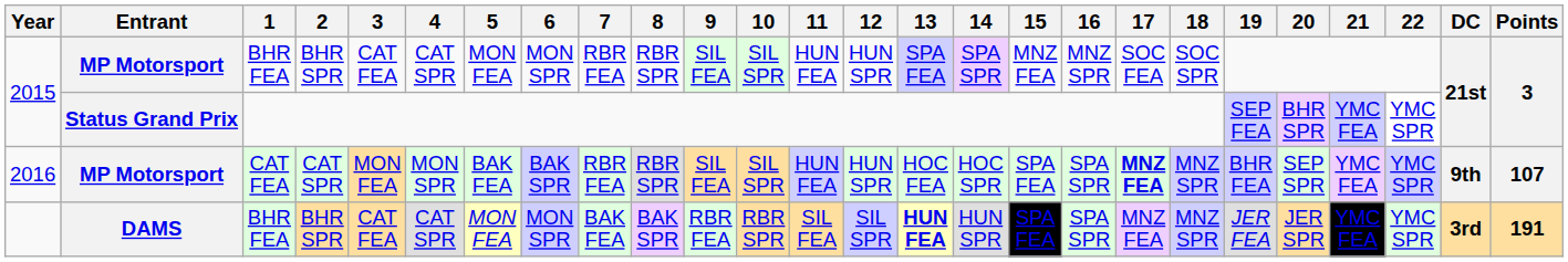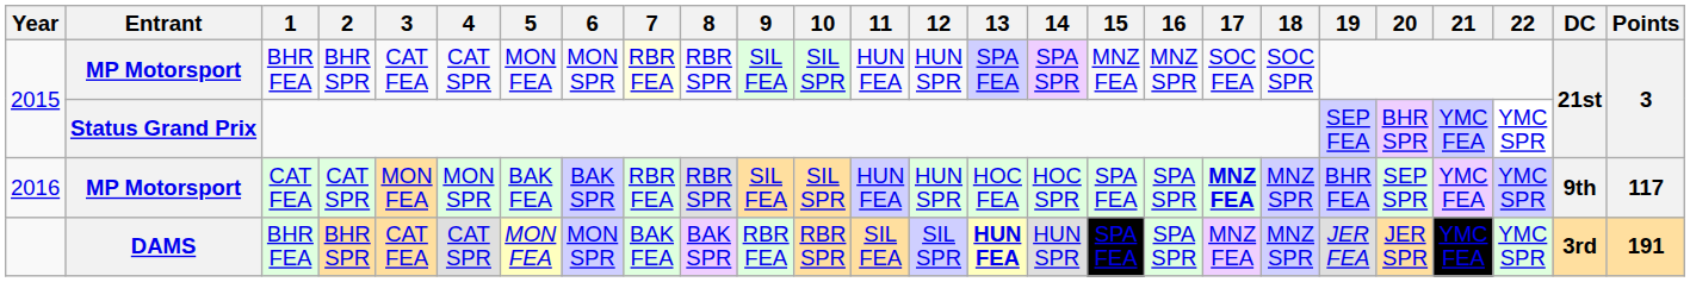 <table class="wikitable" style="text-align:center; font-size:85%">
 <tr>
 <th>Year</th>
 <th>Entrant</th>
 <th>1</th>
 <th>2</th>
 <th>3</th>
 <th>4</th>
 <th>5</th>
 <th>6</th>
 <th>7</th>
 <th>8</th>
 <th>9</th>
 <th>10</th>
 <th>11</th>
 <th>12</th>
 <th>13</th>
 <th>14</th>
 <th>15</th>
 <th>16</th>
 <th>17</th>
 <th>18</th>
 <th>19</th>
 <th>20</th>
 <th>21</th>
 <th>22</th>
 <th>DC</th>
 <th>Points</th>
 </tr>
 <tr>
 <td rowspan=2><a href='#'>2015</a></td>
 <th nowrap><a href='#'>MP Motorsport</a></th>
 <td><a href='#'>BHR<br>FEA</a></td>
 <td><a href='#'>BHR<br>SPR</a></td>
 <td><a href='#'>CAT<br>FEA</a></td>
 <td><a href='#'>CAT<br>SPR</a></td>
 <td><a href='#'>MON<br>FEA</a></td>
 <td><a href='#'>MON<br>SPR</a></td>
-<td><a href='#'>RBR<br>FEA</a></td>
+<td style="background: lightyellow;"><a href='#'>RBR<br>FEA</a></td>
 <td><a href='#'>RBR<br>SPR</a></td>
 <td style="background:#DFFFDF;"><a href='#'>SIL<br>FEA</a><br></td>
 <td style="background:#DFFFDF;"><a href='#'>SIL<br>SPR</a><br></td>
 <td><a href='#'>HUN<br>FEA</a></td>
 <td><a href='#'>HUN<br>SPR</a></td>
 <td style="background:#CFCFFF;"><a href='#'>SPA<br>FEA</a><br></td>
 <td style="background:#EFCFFF;"><a href='#'>SPA<br>SPR</a><br></td>
 <td><a href='#'>MNZ<br>FEA</a></td>
 <td><a href='#'>MNZ<br>SPR</a></td>
 <td><a href='#'>SOC<br>FEA</a></td>
 <td><a href='#'>SOC<br>SPR</a></td>
 <td colspan=4></td>
 <th rowspan=2>21st</th>
 <th rowspan=2>3</th>
 </tr>
 <tr>
 <th nowrap><a href='#'>Status Grand Prix</a></th>
 <td colspan=18></td>
 <td style="background:#CFCFFF;"><a href='#'>SEP<br>FEA</a><br></td>
 <td style="background:#EFCFFF;"><a href='#'>BHR<br>SPR</a><br></td>
 <td style="background:#CFCFFF;"><a href='#'>YMC<br>FEA</a><br></td>
 <td style="background:#FFFFFF;"><a href='#'>YMC<br>SPR</a><br></td>
 </tr>
 <tr>
 <td><a href='#'>2016</a></td>
 <th nowrap><a href='#'>MP Motorsport</a></th>
 <td style="background:#DFFFDF;"><a href='#'>CAT<br>FEA</a><br></td>
 <td style="background:#DFFFDF;"><a href='#'>CAT<br>SPR</a><br></td>
 <td style="background:#FFDF9F;"><a href='#'>MON<br>FEA</a><br></td>
 <td style="background:#DFFFDF;"><a href='#'>MON<br>SPR</a><br></td>
 <td style="background:#DFFFDF;"><a href='#'>BAK<br>FEA</a><br></td>
 <td style="background:#CFCFFF;"><a href='#'>BAK<br>SPR</a><br></td>
 <td style="background:#DFFFDF;"><a href='#'>RBR<br>FEA</a><br></td>
 <td style="background:#DFDFDF;"><a href='#'>RBR<br>SPR</a><br></td>
 <td style="background:#FFDF9F;"><a href='#'>SIL<br>FEA</a><br></td>
 <td style="background:#FFDF9F;"><a href='#'>SIL<br>SPR</a><br></td>
 <td style="background:#CFCFFF;"><a href='#'>HUN<br>FEA</a><br></td>
 <td style="background:#DFFFDF;"><a href='#'>HUN<br>SPR</a><br></td>
 <td style="background:#DFFFDF;"><a href='#'>HOC<br>FEA</a><br></td>
 <td style="background:#DFFFDF;"><a href='#'>HOC<br>SPR</a><br></td>
 <td style="background:#DFFFDF;"><a href='#'>SPA<br>FEA</a><br></td>
 <td style="background:#DFFFDF;"><a href='#'>SPA<br>SPR</a><br></td>
 <td style="background:#DFFFDF;"><strong><a href='#'>MNZ<br>FEA</a><br></strong></td>
 <td style="background:#CFCFFF;"><a href='#'>MNZ<br>SPR</a><br></td>
 <td style="background:#CFCFFF;"><a href='#'>BHR<br>FEA</a><br></td>
 <td style="background:#DFFFDF;"><a href='#'>SEP<br>SPR</a><br></td>
 <td style="background:#EFCFFF;"><a href='#'>YMC<br>FEA</a><br></td>
 <td style="background:#CFCFFF;"><a href='#'>YMC<br>SPR</a><br></td>
 <th>9th</th>
-<th>107</th>
+<th>117</th>
 </tr>
 <tr>
 <td></td>
 <th><a href='#'>DAMS</a></th>
 <td style="background:#DFFFDF;"><a href='#'>BHR<br>FEA</a><br></td>
 <td style="background:#FFDF9F;"><a href='#'>BHR<br>SPR</a><br></td>
 <td style="background:#FFDF9F;"><a href='#'>CAT<br>FEA</a><br></td>
 <td style="background:#DFDFDF;"><a href='#'>CAT<br>SPR</a><br></td>
 <td style="background:#FFFFBF;"><em><a href='#'>MON<br>FEA</a></em><br></td>
 <td style="background:#CFCFFF;"><a href='#'>MON<br>SPR</a><br></td>
 <td style="background:#DFFFDF;"><a href='#'>BAK<br>FEA</a><br></td>
 <td style="background:#EFCFFF;"><a href='#'>BAK<br>SPR</a><br></td>
 <td style="background:#DFFFDF;"><a href='#'>RBR<br>FEA</a><br></td>
 <td style="background:#FFDF9F;"><a href='#'>RBR<br>SPR</a><br></td>
 <td style="background:#FFDF9F;"><a href='#'>SIL<br>FEA</a><br></td>
 <td style="background:#CFCFFF;"><a href='#'>SIL<br>SPR</a><br></td>
 <td style="background:#FFFFBF;"><strong><a href='#'>HUN<br>FEA</a></strong><br></td>
 <td style="background:#DFDFDF;"><a href='#'>HUN<br>SPR</a><br></td>
 <td style="background-color:#000000;color:white"><a href='#'><span>SPA<br>FEA</span></a><br></td>
 <td style="background:#DFFFDF;"><a href='#'>SPA<br>SPR</a><br></td>
 <td style="background:#EFCFFF;"><a href='#'>MNZ<br>FEA</a><br></td>
 <td style="background:#CFCFFF;"><a href='#'>MNZ<br>SPR</a><br></td>
 <td style="background:#DFDFDF;"><em><a href='#'>JER<br>FEA</a></em><br></td>
 <td style="background:#FFDF9F;"><a href='#'>JER<br>SPR</a><br></td>
 <td style="background-color:#000000;color:white"><a href='#'><span>YMC<br>FEA</span></a><br></td>
 <td style="background:#DFFFDF;"><a href='#'>YMC<br>SPR</a><br></td>
 <th style="background:#FFDF9F;">3rd</th>
 <th style="background:#FFDF9F;">191</th>
 </tr>
 </table>
